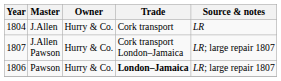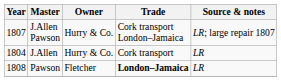 <table class=" wikitable">
 <tr>
 <th>Year</th>
 <th>Master</th>
 <th>Owner</th>
 <th>Trade</th>
 <th>Source & notes</th>
 </tr>
 <tr>
+<td>1807</td>
+<td>J.Allen<br>Pawson</td>
+<td>Hurry & Co.</td>
+<td>Cork transport<br>London–Jamaica</td>
+<td><em>LR</em>; large repair 1807</td>
+</tr>
+<tr>
 <td>1804</td>
 <td>J.Allen</td>
 <td>Hurry & Co.</td>
 <td>Cork transport</td>
 <td><em>LR</em></td>
 </tr>
 <tr>
-<td>1807</td>
-<td>J.Allen<br>Pawson</td>
-<td>Hurry & Co.</td>
-<td>Cork transport<br>London–Jamaica</td>
-<td><em>LR</em>; large repair 1807</td>
-</tr>
-<tr>
-<td>1806</td>
+<td>1808</td>
 <td>Pawson</td>
-<td>Hurry & Co.</td>
+<td>Fletcher</td>
 <td><strong>London–Jamaica</strong></td>
-<td><em>LR</em>; large repair 1807</td>
+<td><em>LR</em></td>
 </tr>
 <tr>
 </tr>
 </table>
